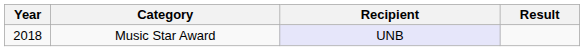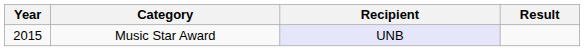 <table class="wikitable" style="text-align:center">
 <tr>
 <th width="50">Year</th>
 <th width="275">Category</th>
 <th width="265">Recipient</th>
 <th width="90">Result</th>
 </tr>
 <tr>
-<td>2018</td>
+<td>2015</td>
 <td>Music Star Award</td>
 <td style="background: lavender;">UNB</td>
 <td></td>
 </tr>
 </table>
